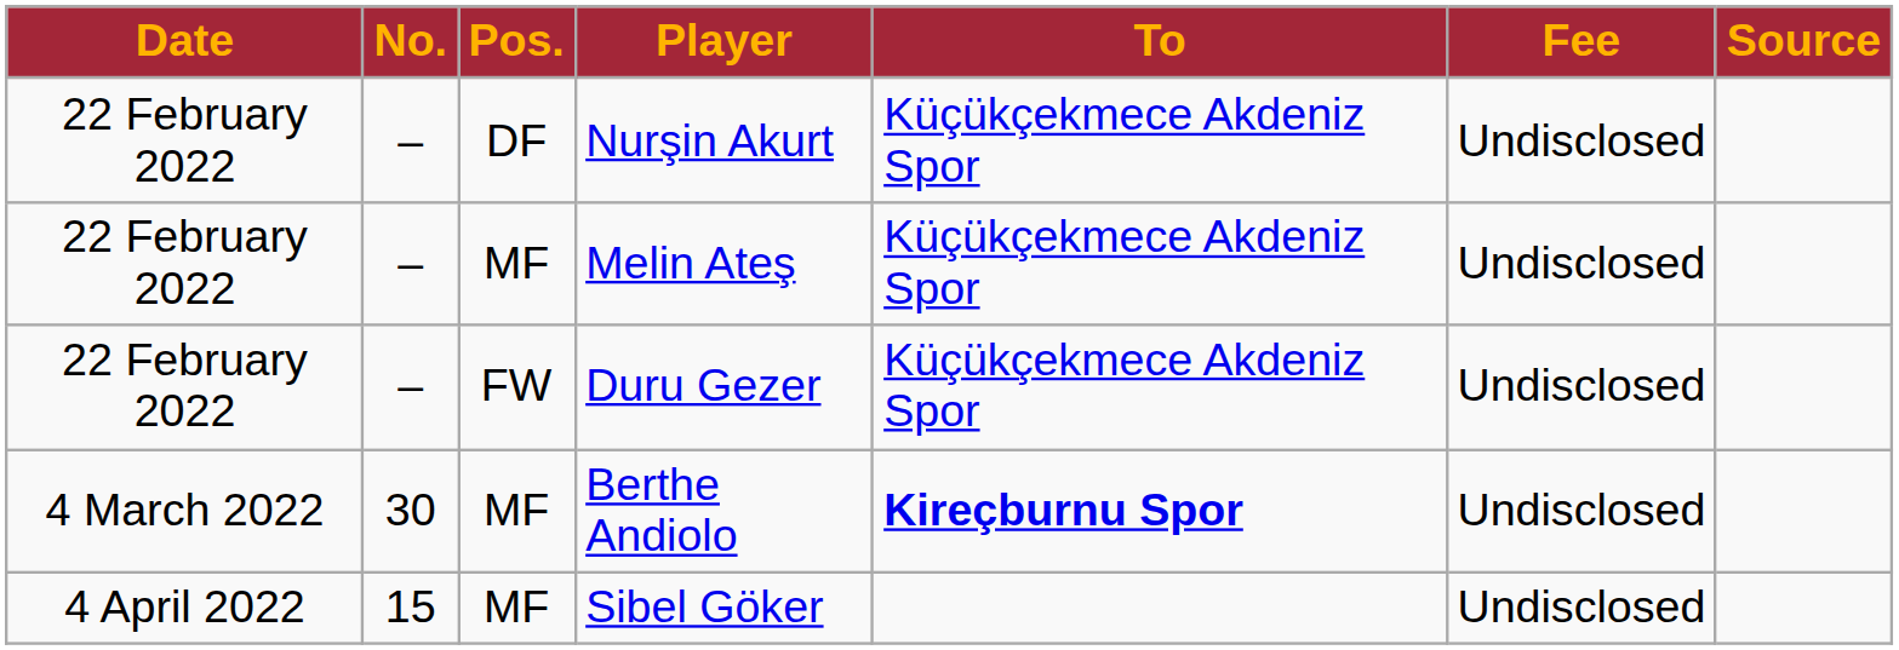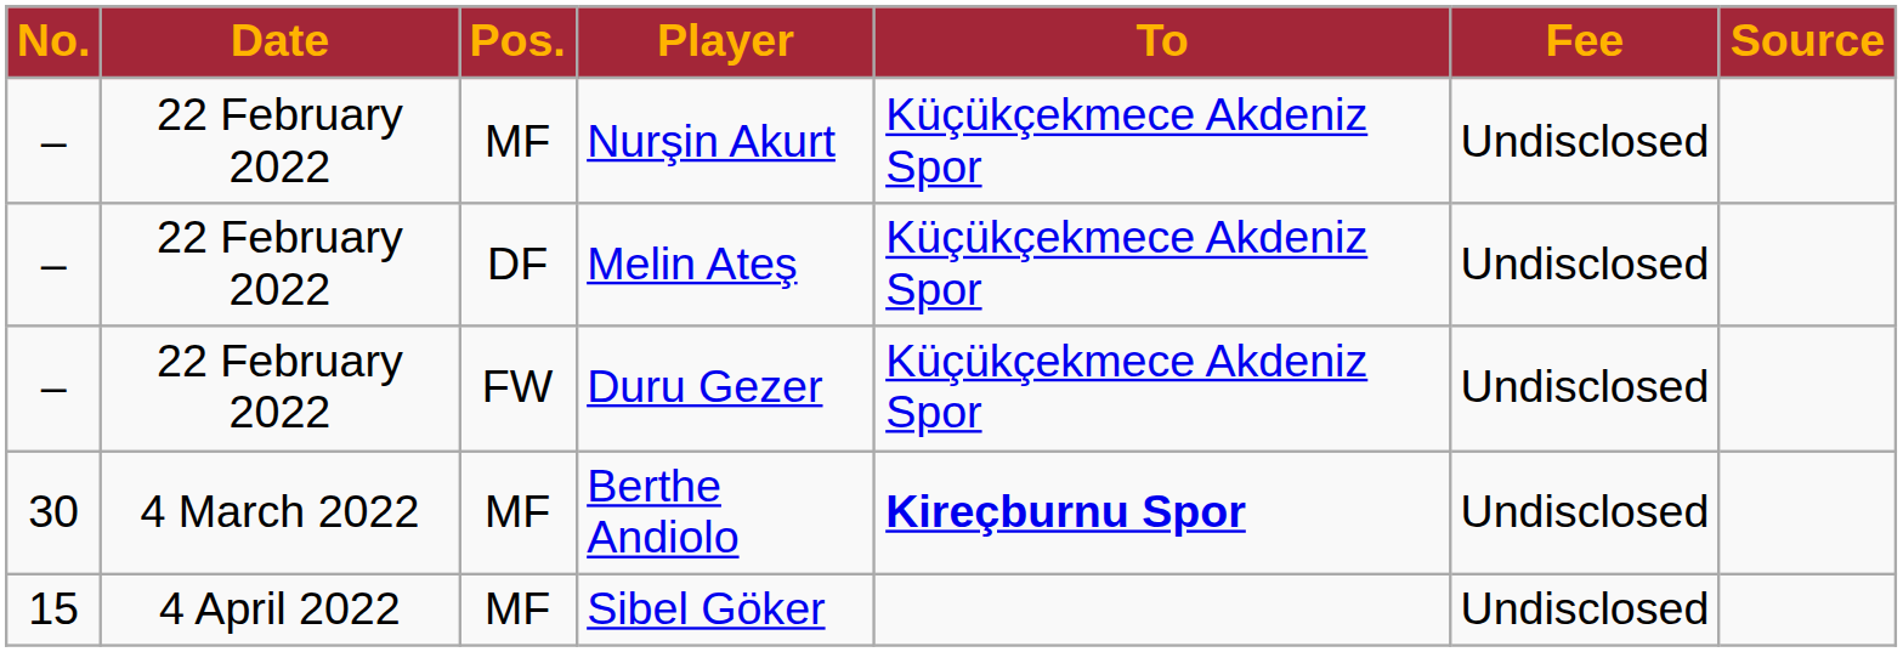 <table class="wikitable sortable" style="text-align:center;width:75%;">
 <tr>
+<th scope="col" style="background-color:#A32638;color:#FFB300">No.</th>
 <th scope="col" style="background-color:#A32638;color:#FFB300">Date</th>
-<th scope="col" style="background-color:#A32638;color:#FFB300">No.</th>
 <th scope="col" style="background-color:#A32638;color:#FFB300">Pos.</th>
 <th scope="col" style="background-color:#A32638;color:#FFB300">Player</th>
 <th scope="col" style="background-color:#A32638;color:#FFB300">To</th>
 <th scope="col" style="background-color:#A32638;color:#FFB300" data-sort-type="currency">Fee</th>
 <th scope="col" class="unsortable" style="background-color:#A32638;color:#FFB300">Source</th>
 </tr>
 <tr>
+<td>–</td>
 <td>22 February 2022</td>
-<td>–</td>
-<td>DF</td>
+<td>MF</td>
 <td align=left> <a href='#'>Nurşin Akurt</a></td>
 <td align=left> <a href='#'>Küçükçekmece Akdeniz Spor</a></td>
 <td>Undisclosed</td>
 <td></td>
 </tr>
 <tr>
+<td>–</td>
 <td>22 February 2022</td>
-<td>–</td>
-<td>MF</td>
+<td>DF</td>
 <td align=left> <a href='#'>Melin Ateş</a></td>
 <td align=left> <a href='#'>Küçükçekmece Akdeniz Spor</a></td>
 <td>Undisclosed</td>
 <td></td>
 </tr>
 <tr>
+<td>–</td>
 <td>22 February 2022</td>
-<td>–</td>
 <td>FW</td>
 <td align=left> <a href='#'>Duru Gezer</a></td>
 <td align=left> <a href='#'>Küçükçekmece Akdeniz Spor</a></td>
 <td>Undisclosed</td>
 <td></td>
 </tr>
 <tr>
+<td>30</td>
 <td>4 March 2022</td>
-<td>30</td>
 <td>MF</td>
 <td align=left> <a href='#'>Berthe Andiolo</a></td>
 <td align=left><strong> <a href='#'>Kireçburnu Spor</a></strong></td>
 <td>Undisclosed</td>
 <td></td>
 </tr>
 <tr>
+<td>15</td>
 <td>4 April 2022</td>
-<td>15</td>
 <td>MF</td>
 <td align=left> <a href='#'>Sibel Göker</a></td>
 <td align=left></td>
 <td>Undisclosed</td>
 <td></td>
 </tr>
 </table>
